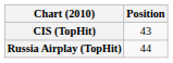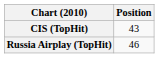 <table class="wikitable sortable plainrowheaders" style="text-align:center">
 <tr>
 <th scope="col">Chart (2010)</th>
 <th scope="col">Position</th>
 </tr>
 <tr>
 <th scope="row">CIS (TopHit)</th>
 <td>43</td>
 </tr>
 <tr>
 <th scope="row">Russia Airplay (TopHit)</th>
-<td>44</td>
+<td>46</td>
 </tr>
 </table>
